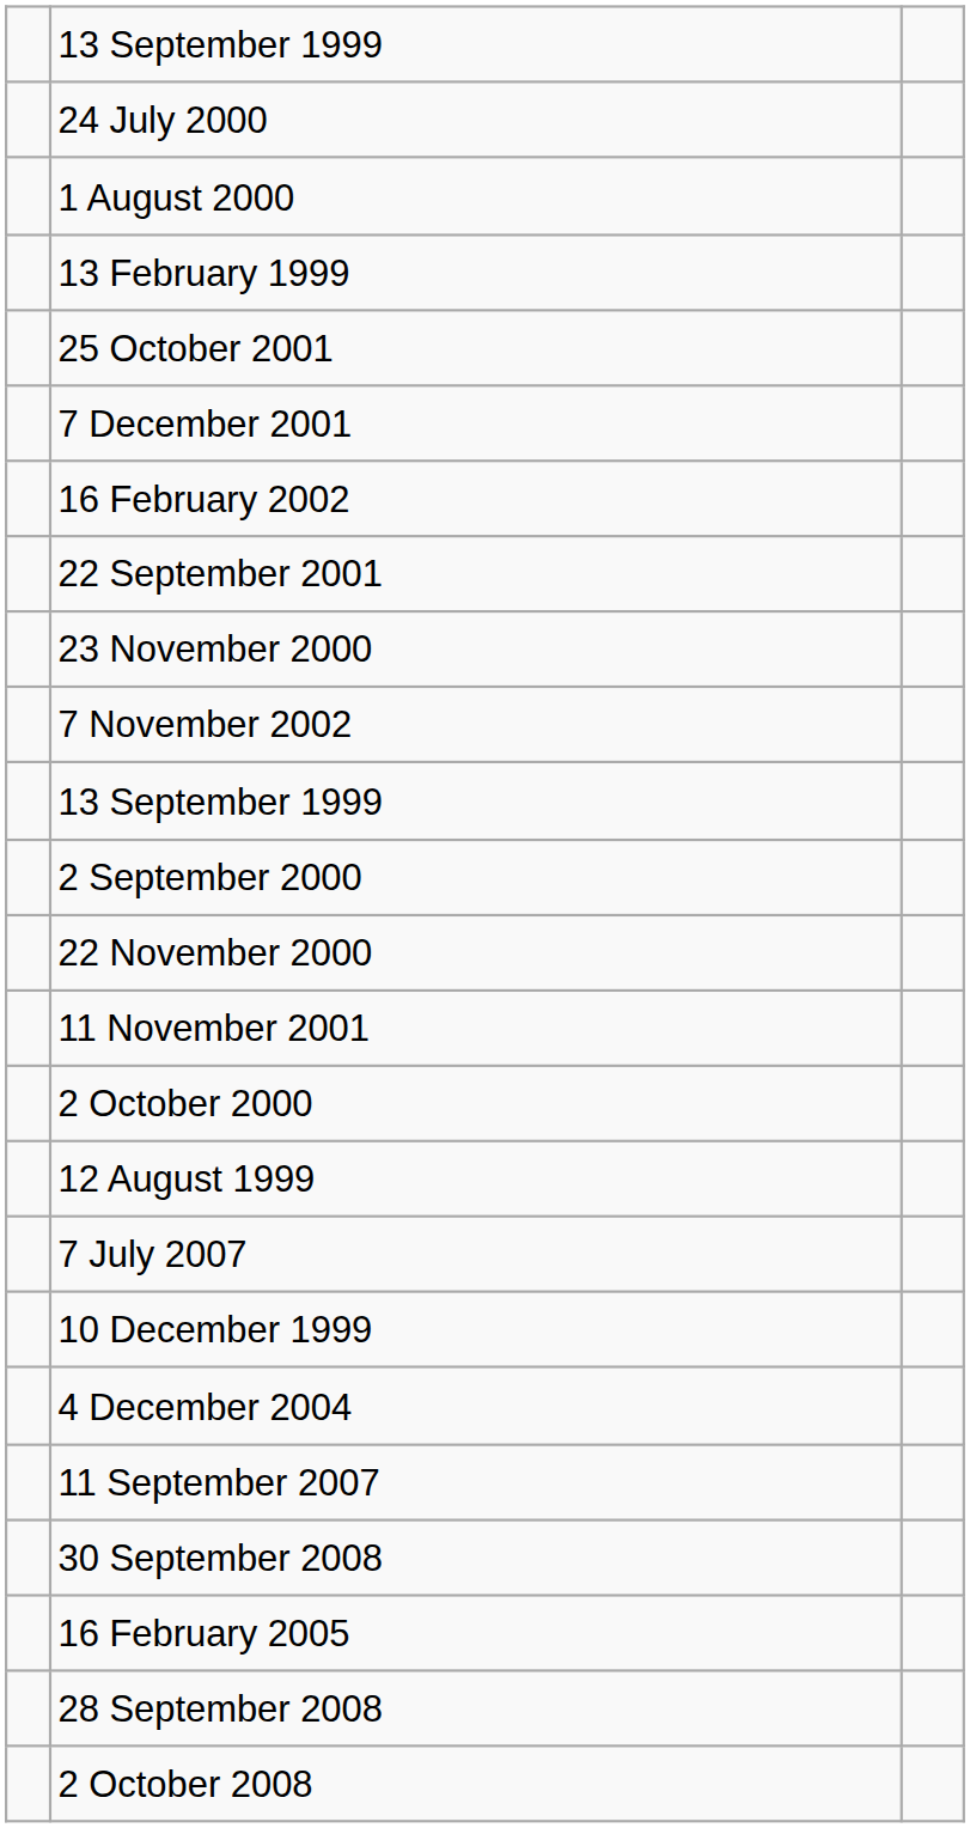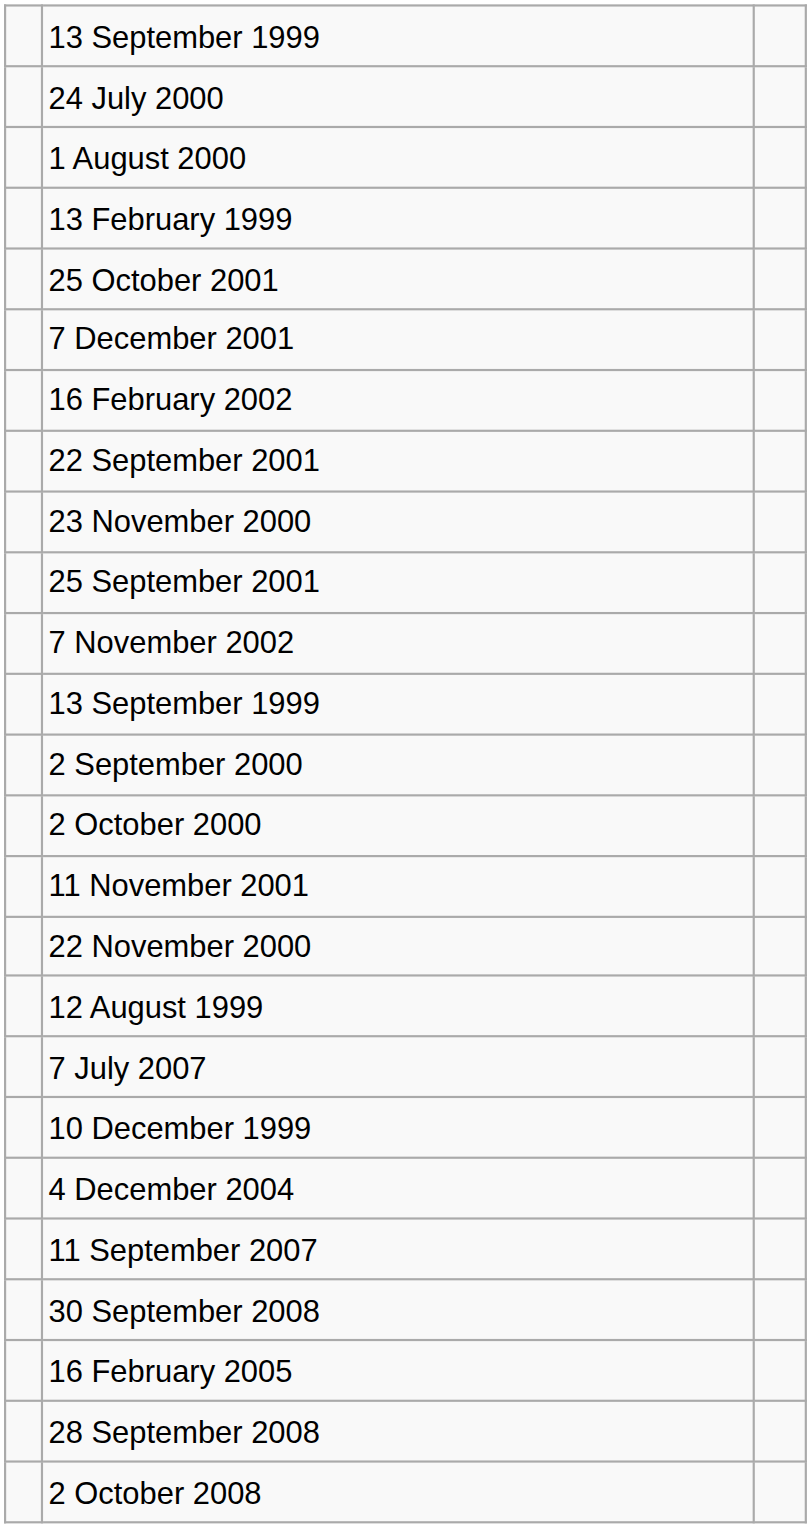 <table class="wikitable" style="font-size: 89%; float: left; width: 26em; margin-right: 1em; height: 700px">
 <tr>
 <td></td>
 <td>13 September 1999</td>
 <td> </td>
 </tr>
 <tr>
 <td></td>
 <td>24 July 2000</td>
 <td></td>
 </tr>
 <tr>
 <td></td>
 <td>1 August 2000</td>
 <td></td>
 </tr>
 <tr>
 <td></td>
 <td>13 February 1999</td>
 <td> </td>
 </tr>
 <tr>
 <td></td>
 <td>25 October 2001</td>
 <td></td>
 </tr>
 <tr>
 <td></td>
 <td>7 December 2001</td>
 <td></td>
 </tr>
 <tr>
 <td></td>
 <td>16 February 2002</td>
 <td></td>
 </tr>
 <tr>
 <td></td>
 <td>22 September 2001</td>
 <td></td>
 </tr>
 <tr>
 <td></td>
 <td>23 November 2000</td>
 <td></td>
 </tr>
 <tr>
 <td></td>
+<td>25 September 2001</td>
+<td></td>
+</tr>
+<tr>
+<td></td>
 <td>7 November 2002</td>
 <td></td>
 </tr>
 <tr>
 <td></td>
 <td>13 September 1999</td>
 <td> </td>
 </tr>
 <tr>
 <td></td>
 <td>2 September 2000</td>
 <td></td>
 </tr>
 <tr>
 <td></td>
-<td>22 November 2000</td>
+<td>2 October 2000</td>
 <td></td>
 </tr>
 <tr>
 <td></td>
 <td>11 November 2001</td>
 <td></td>
 </tr>
 <tr>
 <td></td>
-<td>2 October 2000</td>
+<td>22 November 2000</td>
 <td></td>
 </tr>
 <tr>
 <td></td>
 <td>12 August 1999</td>
 <td></td>
 </tr>
 <tr>
 <td></td>
 <td>7 July 2007</td>
 <td></td>
 </tr>
 <tr>
 <td></td>
 <td>10 December 1999</td>
 <td> </td>
 </tr>
 <tr>
 <td></td>
 <td>4 December 2004</td>
 <td></td>
 </tr>
 <tr>
 <td></td>
 <td>11 September 2007</td>
 <td></td>
 </tr>
 <tr>
 <td></td>
 <td>30 September 2008</td>
 <td></td>
 </tr>
 <tr>
 <td></td>
 <td>16 February 2005</td>
 <td></td>
 </tr>
 <tr>
 <td></td>
 <td>28 September 2008</td>
 <td></td>
 </tr>
 <tr>
 <td></td>
 <td>2 October 2008</td>
 <td></td>
 </tr>
 </table>
